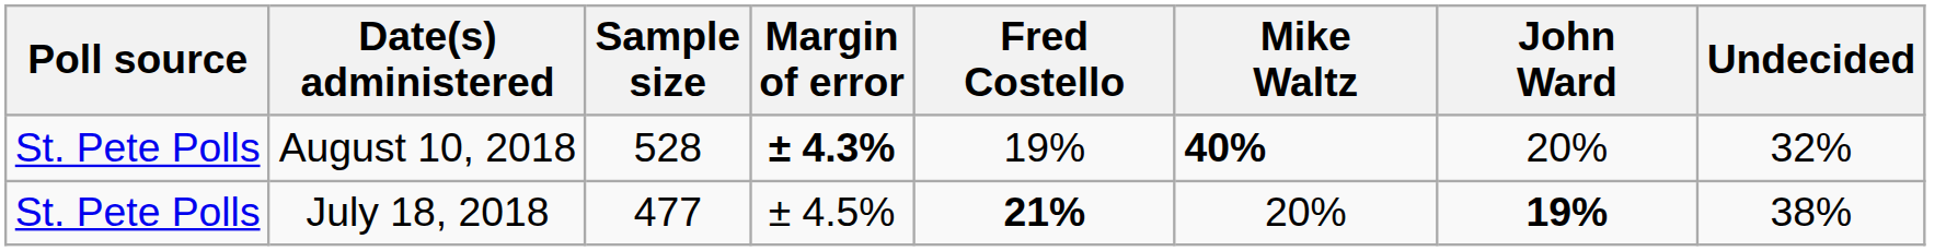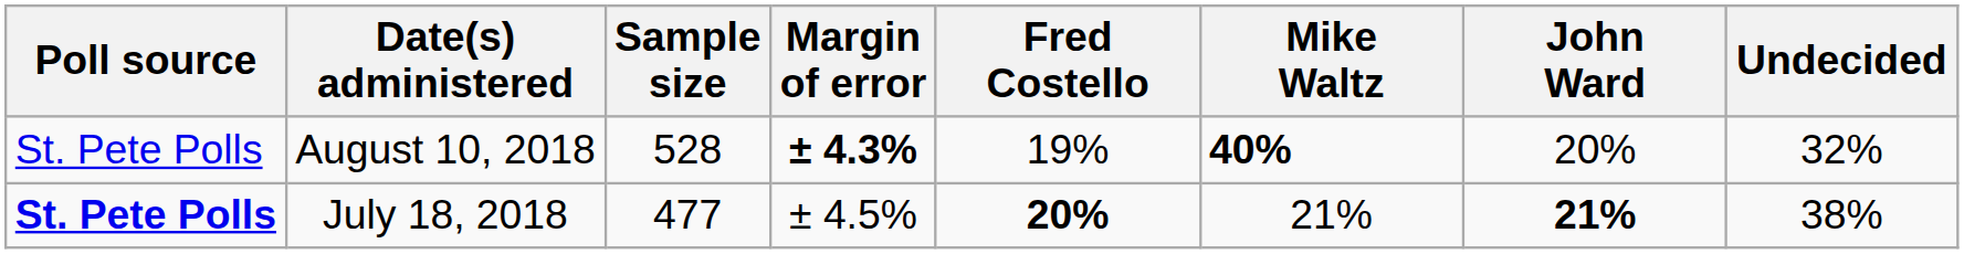 <table class="wikitable">
 <tr>
 <th>Poll source</th>
 <th>Date(s)<br>administered</th>
 <th>Sample<br>size</th>
 <th>Margin<br>of error</th>
 <th style="width:95px;">Fred<br>Costello</th>
 <th style="width:95px;">Mike<br>Waltz</th>
 <th style="width:95px;">John<br>Ward</th>
 <th>Undecided</th>
 </tr>
 <tr>
 <td><a href='#'>St. Pete Polls</a></td>
 <td align=center>August 10, 2018</td>
 <td align=center>528</td>
 <td align=center><strong>± 4.3%</strong></td>
 <td align=center>19%</td>
 <td><strong>40%</strong></td>
 <td align=center>20%</td>
 <td align=center>32%</td>
 </tr>
 <tr>
-<td><a href='#'>St. Pete Polls</a></td>
+<td><strong><a href='#'>St. Pete Polls</a></strong></td>
 <td align=center>July 18, 2018</td>
 <td align=center>477</td>
 <td align=center>± 4.5%</td>
+<td align=center><strong>20%</strong></td>
+<td align=center>21%</td>
 <td align=center><strong>21%</strong></td>
-<td align=center>20%</td>
-<td align=center><strong>19%</strong></td>
 <td align=center>38%</td>
 </tr>
 </table>
